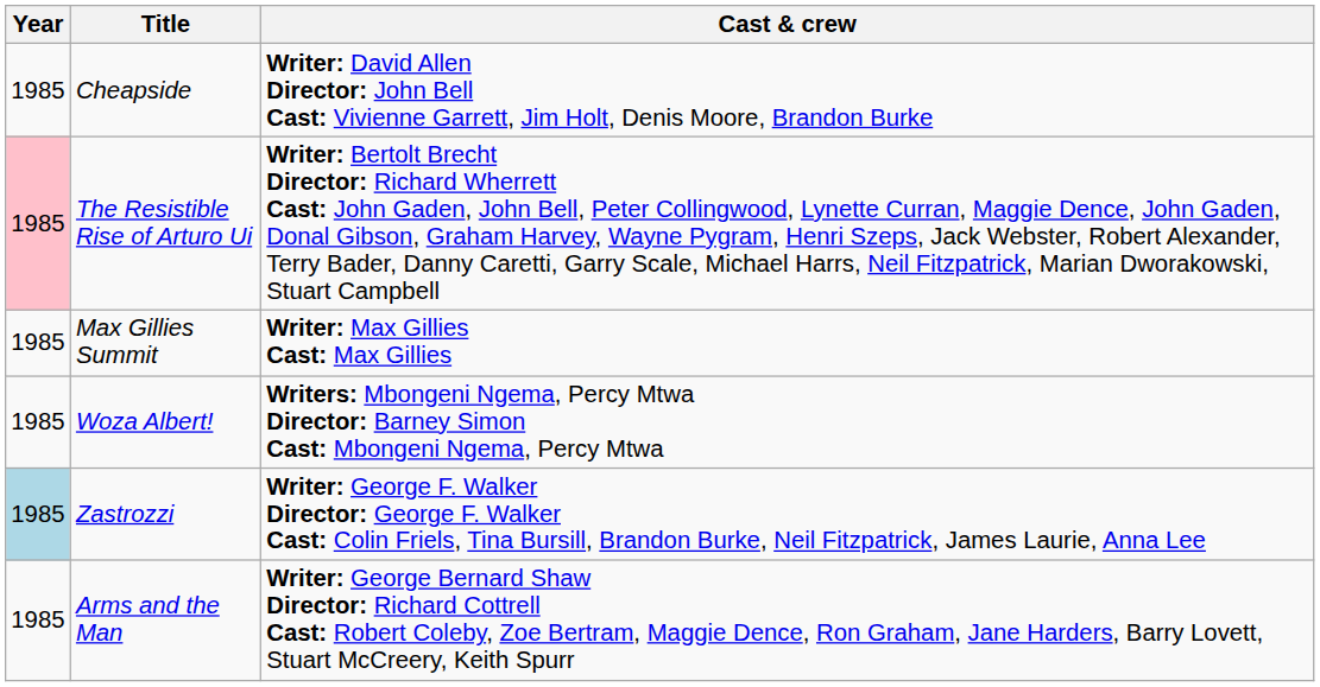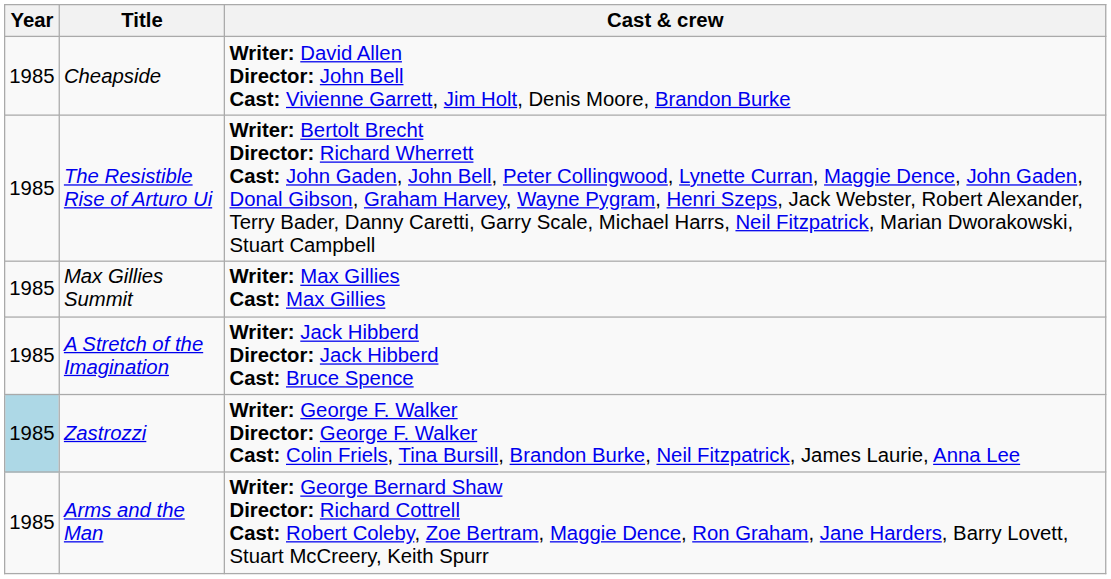 <table class="wikitable sortable">
 <tr>
 <th>Year</th>
 <th>Title</th>
 <th>Cast & crew</th>
 </tr>
 <tr>
 <td>1985</td>
 <td><em>Cheapside</em></td>
 <td><strong>Writer:</strong> <a href='#'>David Allen</a><br><strong>Director:</strong> <a href='#'>John Bell</a><br><strong>Cast:</strong> <a href='#'>Vivienne Garrett</a>, <a href='#'>Jim Holt</a>, Denis Moore, <a href='#'>Brandon Burke</a></td>
 </tr>
 <tr>
-<td style="background: pink;">1985</td>
+<td>1985</td>
 <td><em><a href='#'>The Resistible Rise of Arturo Ui</a></em></td>
 <td><strong>Writer:</strong> <a href='#'>Bertolt Brecht</a><br><strong>Director:</strong> <a href='#'>Richard Wherrett</a><br><strong>Cast:</strong> <a href='#'>John Gaden</a>, <a href='#'>John Bell</a>, <a href='#'>Peter Collingwood</a>, <a href='#'>Lynette Curran</a>, <a href='#'>Maggie Dence</a>, <a href='#'>John Gaden</a>, <a href='#'>Donal Gibson</a>, <a href='#'>Graham Harvey</a>, <a href='#'>Wayne Pygram</a>, <a href='#'>Henri Szeps</a>, Jack Webster, Robert Alexander, Terry Bader, Danny Caretti, Garry Scale, Michael Harrs, <a href='#'>Neil Fitzpatrick</a>, Marian Dworakowski, Stuart Campbell</td>
 </tr>
 <tr>
 <td>1985</td>
 <td><em>Max Gillies Summit</em></td>
 <td><strong>Writer:</strong> <a href='#'>Max Gillies</a><br><strong>Cast:</strong> <a href='#'>Max Gillies</a></td>
 </tr>
 <tr>
 <td>1985</td>
-<td><em><a href='#'>Woza Albert!</a></em></td>
-<td><strong>Writers:</strong> <a href='#'>Mbongeni Ngema</a>, Percy Mtwa<br><strong>Director:</strong> <a href='#'>Barney Simon</a><br><strong>Cast:</strong> <a href='#'>Mbongeni Ngema</a>, Percy Mtwa</td>
+<td><em><a href='#'>A Stretch of the Imagination</a> </em></td>
+<td><strong>Writer:</strong> <a href='#'>Jack Hibberd</a><br><strong>Director:</strong> <a href='#'>Jack Hibberd</a><br><strong>Cast:</strong> <a href='#'>Bruce Spence</a></td>
 </tr>
 <tr>
 <td style="background: lightblue;">1985</td>
 <td><em><a href='#'>Zastrozzi</a></em></td>
 <td><strong>Writer:</strong> <a href='#'>George F. Walker</a><br> <strong>Director:</strong> <a href='#'>George F. Walker</a><br><strong>Cast:</strong> <a href='#'>Colin Friels</a>, <a href='#'>Tina Bursill</a>, <a href='#'>Brandon Burke</a>, <a href='#'>Neil Fitzpatrick</a>, James Laurie, <a href='#'>Anna Lee</a></td>
 </tr>
 <tr>
 <td>1985</td>
 <td><em><a href='#'>Arms and the Man</a></em></td>
 <td><strong>Writer:</strong> <a href='#'>George Bernard Shaw</a><br><strong>Director:</strong> <a href='#'>Richard Cottrell</a><br><strong>Cast:</strong> <a href='#'>Robert Coleby</a>, <a href='#'>Zoe Bertram</a>, <a href='#'>Maggie Dence</a>, <a href='#'>Ron Graham</a>, <a href='#'>Jane Harders</a>, Barry Lovett, Stuart McCreery, Keith Spurr</td>
 </tr>
 </table>
